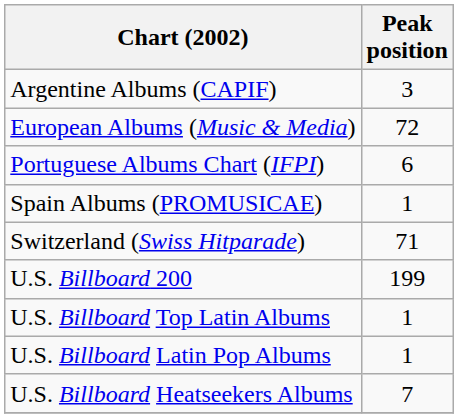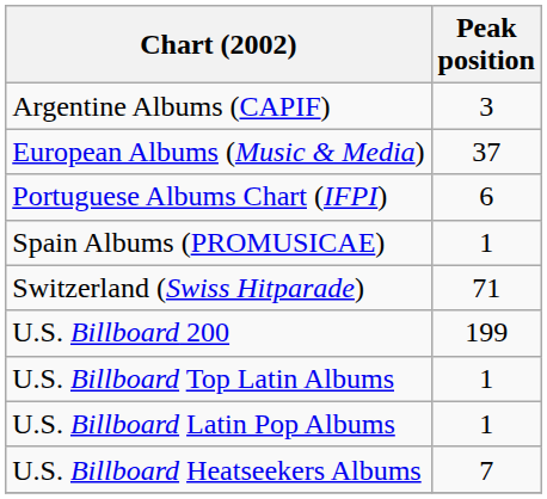 <table class="wikitable">
 <tr>
 <th align="left">Chart (2002)</th>
 <th align="left">Peak<br>position</th>
 </tr>
 <tr>
 <td>Argentine Albums (<a href='#'>CAPIF</a>)</td>
 <td style="text-align:center;">3</td>
 </tr>
 <tr>
 <td><a href='#'>European Albums</a> (<em><a href='#'>Music & Media</a></em>)</td>
-<td align="center">72</td>
+<td align="center">37</td>
 </tr>
 <tr>
 <td><a href='#'>Portuguese Albums Chart</a> (<em><a href='#'>IFPI</a></em>)</td>
 <td align="center">6</td>
 </tr>
 <tr>
 <td>Spain Albums (<a href='#'>PROMUSICAE</a>)</td>
 <td align="center">1</td>
 </tr>
 <tr>
 <td>Switzerland (<em><a href='#'>Swiss Hitparade</a></em>)</td>
 <td style="text-align:center;">71</td>
 </tr>
 <tr>
 <td align="left">U.S. <a href='#'><em>Billboard</em> 200</a></td>
 <td align="center">199</td>
 </tr>
 <tr>
 <td align="left">U.S. <em><a href='#'>Billboard</a></em> <a href='#'>Top Latin Albums</a></td>
 <td align="center">1</td>
 </tr>
 <tr>
 <td align="left">U.S. <em><a href='#'>Billboard</a></em> <a href='#'>Latin Pop Albums</a></td>
 <td align="center">1</td>
 </tr>
 <tr>
 <td align="left">U.S. <em><a href='#'>Billboard</a></em> <a href='#'>Heatseekers Albums</a></td>
 <td align="center">7</td>
 </tr>
 <tr>
 </tr>
 </table>
